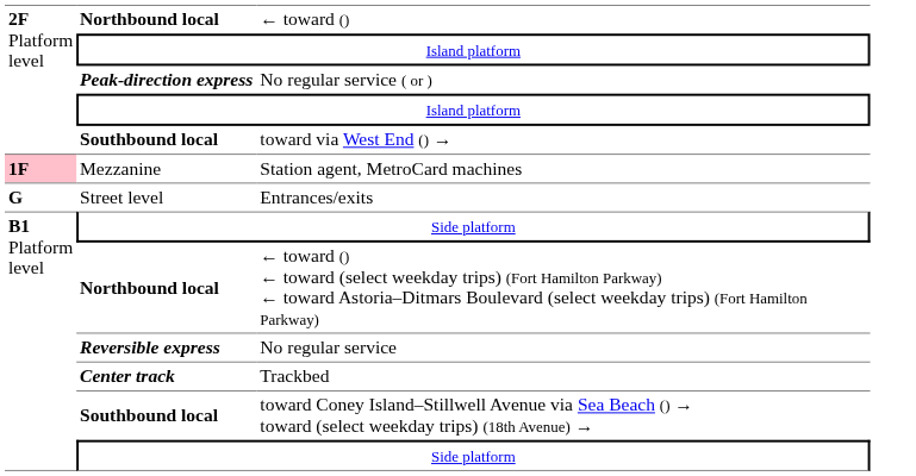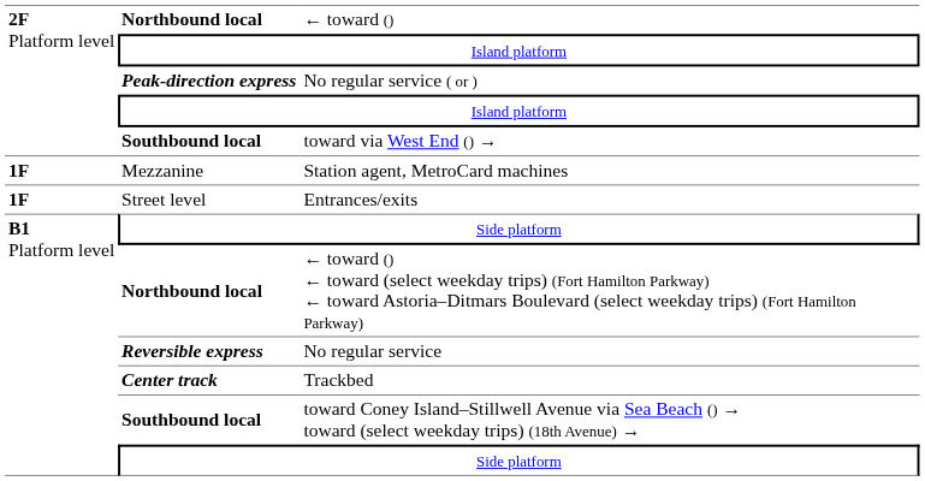 <table table border=0 cellspacing=0 cellpadding=3>
 <tr>
 <td style="border-top:solid 1px gray;vertical-align:top;" rowspan=5><strong>2F</strong><br>Platform level</td>
 <td style="border-top:solid 1px gray;"><strong>Northbound local</strong></td>
 <td style="border-top:solid 1px gray;">←  toward  <small>()</small></td>
 </tr>
 <tr>
 <td style="border-top:solid 2px black;border-right:solid 2px black;border-left:solid 2px black;border-bottom:solid 2px black;text-align:center;" colspan=2><small><a href='#'>Island platform</a>  </small></td>
 </tr>
 <tr>
 <td><strong><em>Peak-direction express</em></strong></td>
 <td> No regular service <small>( or )</small></td>
 </tr>
 <tr>
 <td style="border-top:solid 2px black;border-right:solid 2px black;border-left:solid 2px black;border-bottom:solid 2px black;text-align:center;" colspan=2><small><a href='#'>Island platform</a>  </small></td>
 </tr>
 <tr>
 <td><strong>Southbound local</strong></td>
 <td>  toward  via <a href='#'>West End</a> <small>()</small> →</td>
 </tr>
 <tr>
-<td style="background: pink; border-top:solid 1px gray;"><strong>1F</strong></td>
+<td style="border-top:solid 1px gray;"><strong>1F</strong></td>
 <td style="border-top:solid 1px gray;">Mezzanine</td>
 <td style="border-top:solid 1px gray;">Station agent, MetroCard machines<br></td>
 </tr>
 <tr>
-<td style="border-top:solid 1px gray;" width=50><strong>G</strong></td>
+<td style="border-top:solid 1px gray;"><strong>1F</strong></td>
 <td style="border-top:solid 1px gray;" width=150>Street level</td>
 <td style="border-top:solid 1px gray;" width=525>Entrances/exits</td>
 </tr>
 <tr>
 <td style="border-top:solid 1px gray;border-bottom:solid 1px gray;vertical-align:top;" rowspan=6><strong>B1</strong><br>Platform level</td>
 <td style="border-top:solid 1px gray;border-right:solid 2px black;border-left:solid 2px black;border-bottom:solid 2px black;text-align:center;" colspan=2><small><a href='#'>Side platform</a>  </small></td>
 </tr>
 <tr>
 <td style="border-bottom:solid 1px gray;"><strong>Northbound local</strong></td>
 <td style="border-bottom:solid 1px gray;">←  toward  <small>()</small><br>←  toward  (select weekday trips) <small>(Fort Hamilton Parkway)</small><br>←  toward Astoria–Ditmars Boulevard (select weekday trips) <small>(Fort Hamilton Parkway)</small></td>
 </tr>
 <tr>
 <td style="border-bottom:solid 1px gray;"><strong><em>Reversible express</em></strong></td>
 <td style="border-bottom:solid 1px gray;"> No regular service</td>
 </tr>
 <tr>
 <td style="border-bottom:solid 1px gray;"><strong><em>Center track</em></strong></td>
 <td style="border-bottom:solid 1px gray;"> Trackbed</td>
 </tr>
 <tr>
 <td><strong>Southbound local</strong></td>
 <td>  toward Coney Island–Stillwell Avenue via <a href='#'>Sea Beach</a> <small>()</small> →<br>  toward  (select weekday trips) <small>(18th Avenue)</small> →</td>
 </tr>
 <tr>
 <td style="border-bottom:solid 1px gray;border-top:solid 2px black;border-right:solid 2px black;border-left:solid 2px black;text-align:center;" colspan=2><small><a href='#'>Side platform</a>  </small></td>
 </tr>
 </table>
